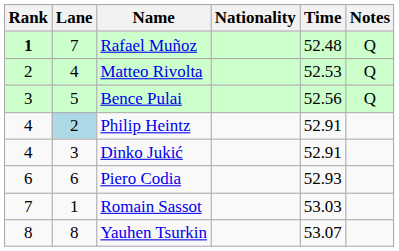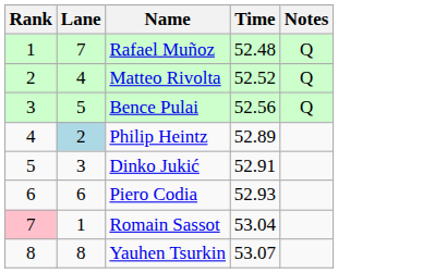 <table class="wikitable sortable" style="text-align:center">
 <tr>
 <th>Rank</th>
 <th>Lane</th>
 <th>Name</th>
-<th>Nationality</th>
 <th>Time</th>
 <th>Notes</th>
 </tr>
 <tr bgcolor=ccffcc>
-<td><strong>1</strong></td>
+<td>1</td>
 <td>7</td>
 <td align=left><a href='#'>Rafael Muñoz</a></td>
-<td align=left></td>
 <td>52.48</td>
 <td>Q</td>
 </tr>
 <tr bgcolor=ccffcc>
 <td>2</td>
 <td>4</td>
 <td align=left><a href='#'>Matteo Rivolta</a></td>
-<td align=left></td>
-<td>52.53</td>
+<td>52.52</td>
 <td>Q</td>
 </tr>
 <tr bgcolor=ccffcc>
 <td>3</td>
 <td>5</td>
 <td align=left><a href='#'>Bence Pulai</a></td>
-<td align=left></td>
 <td>52.56</td>
 <td>Q</td>
 </tr>
 <tr>
 <td>4</td>
 <td style="background: lightblue;">2</td>
 <td align=left><a href='#'>Philip Heintz</a></td>
-<td align=left></td>
-<td>52.91</td>
+<td>52.89</td>
 <td></td>
 </tr>
 <tr>
-<td>4</td>
+<td>5</td>
 <td>3</td>
 <td align=left><a href='#'>Dinko Jukić</a></td>
-<td align=left></td>
 <td>52.91</td>
 <td></td>
 </tr>
 <tr>
 <td>6</td>
 <td>6</td>
 <td align=left><a href='#'>Piero Codia</a></td>
-<td align=left></td>
 <td>52.93</td>
 <td></td>
 </tr>
 <tr>
-<td>7</td>
+<td style="background: pink;">7</td>
 <td>1</td>
 <td align=left><a href='#'>Romain Sassot</a></td>
-<td align=left></td>
-<td>53.03</td>
+<td>53.04</td>
 <td></td>
 </tr>
 <tr>
 <td>8</td>
 <td>8</td>
 <td align=left><a href='#'>Yauhen Tsurkin</a></td>
-<td align=left></td>
 <td>53.07</td>
 <td></td>
 </tr>
 </table>
